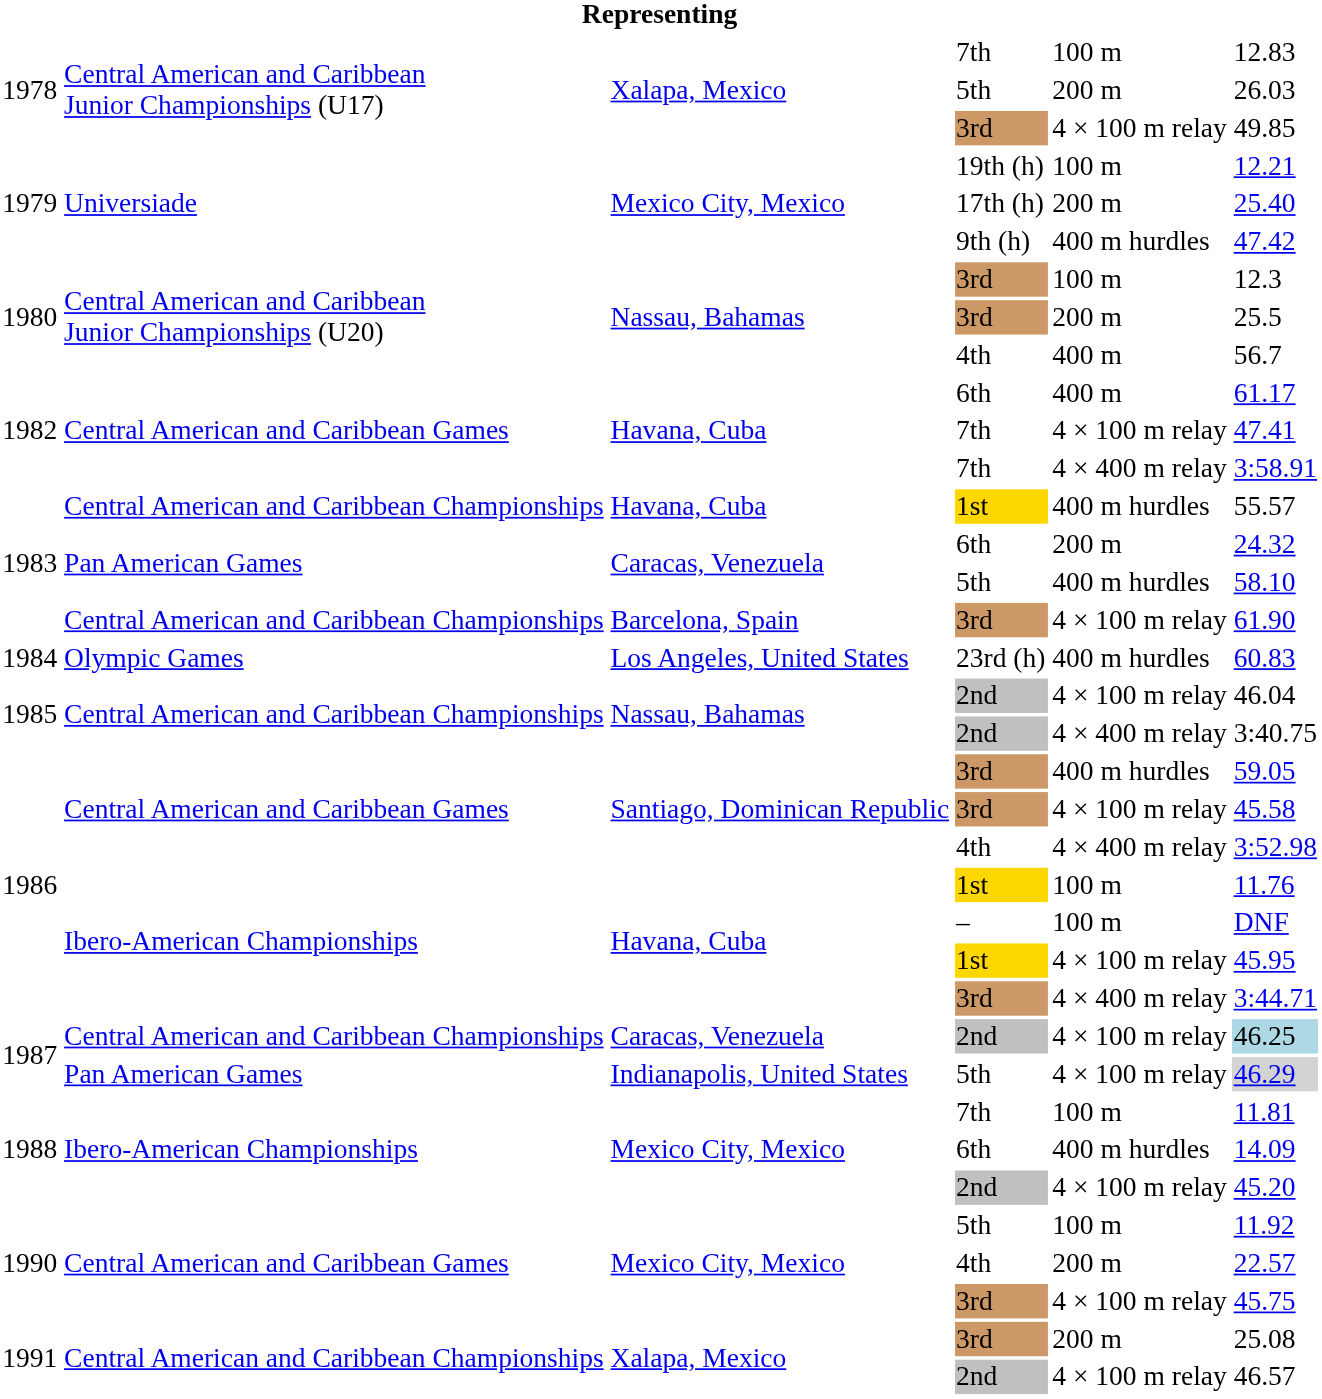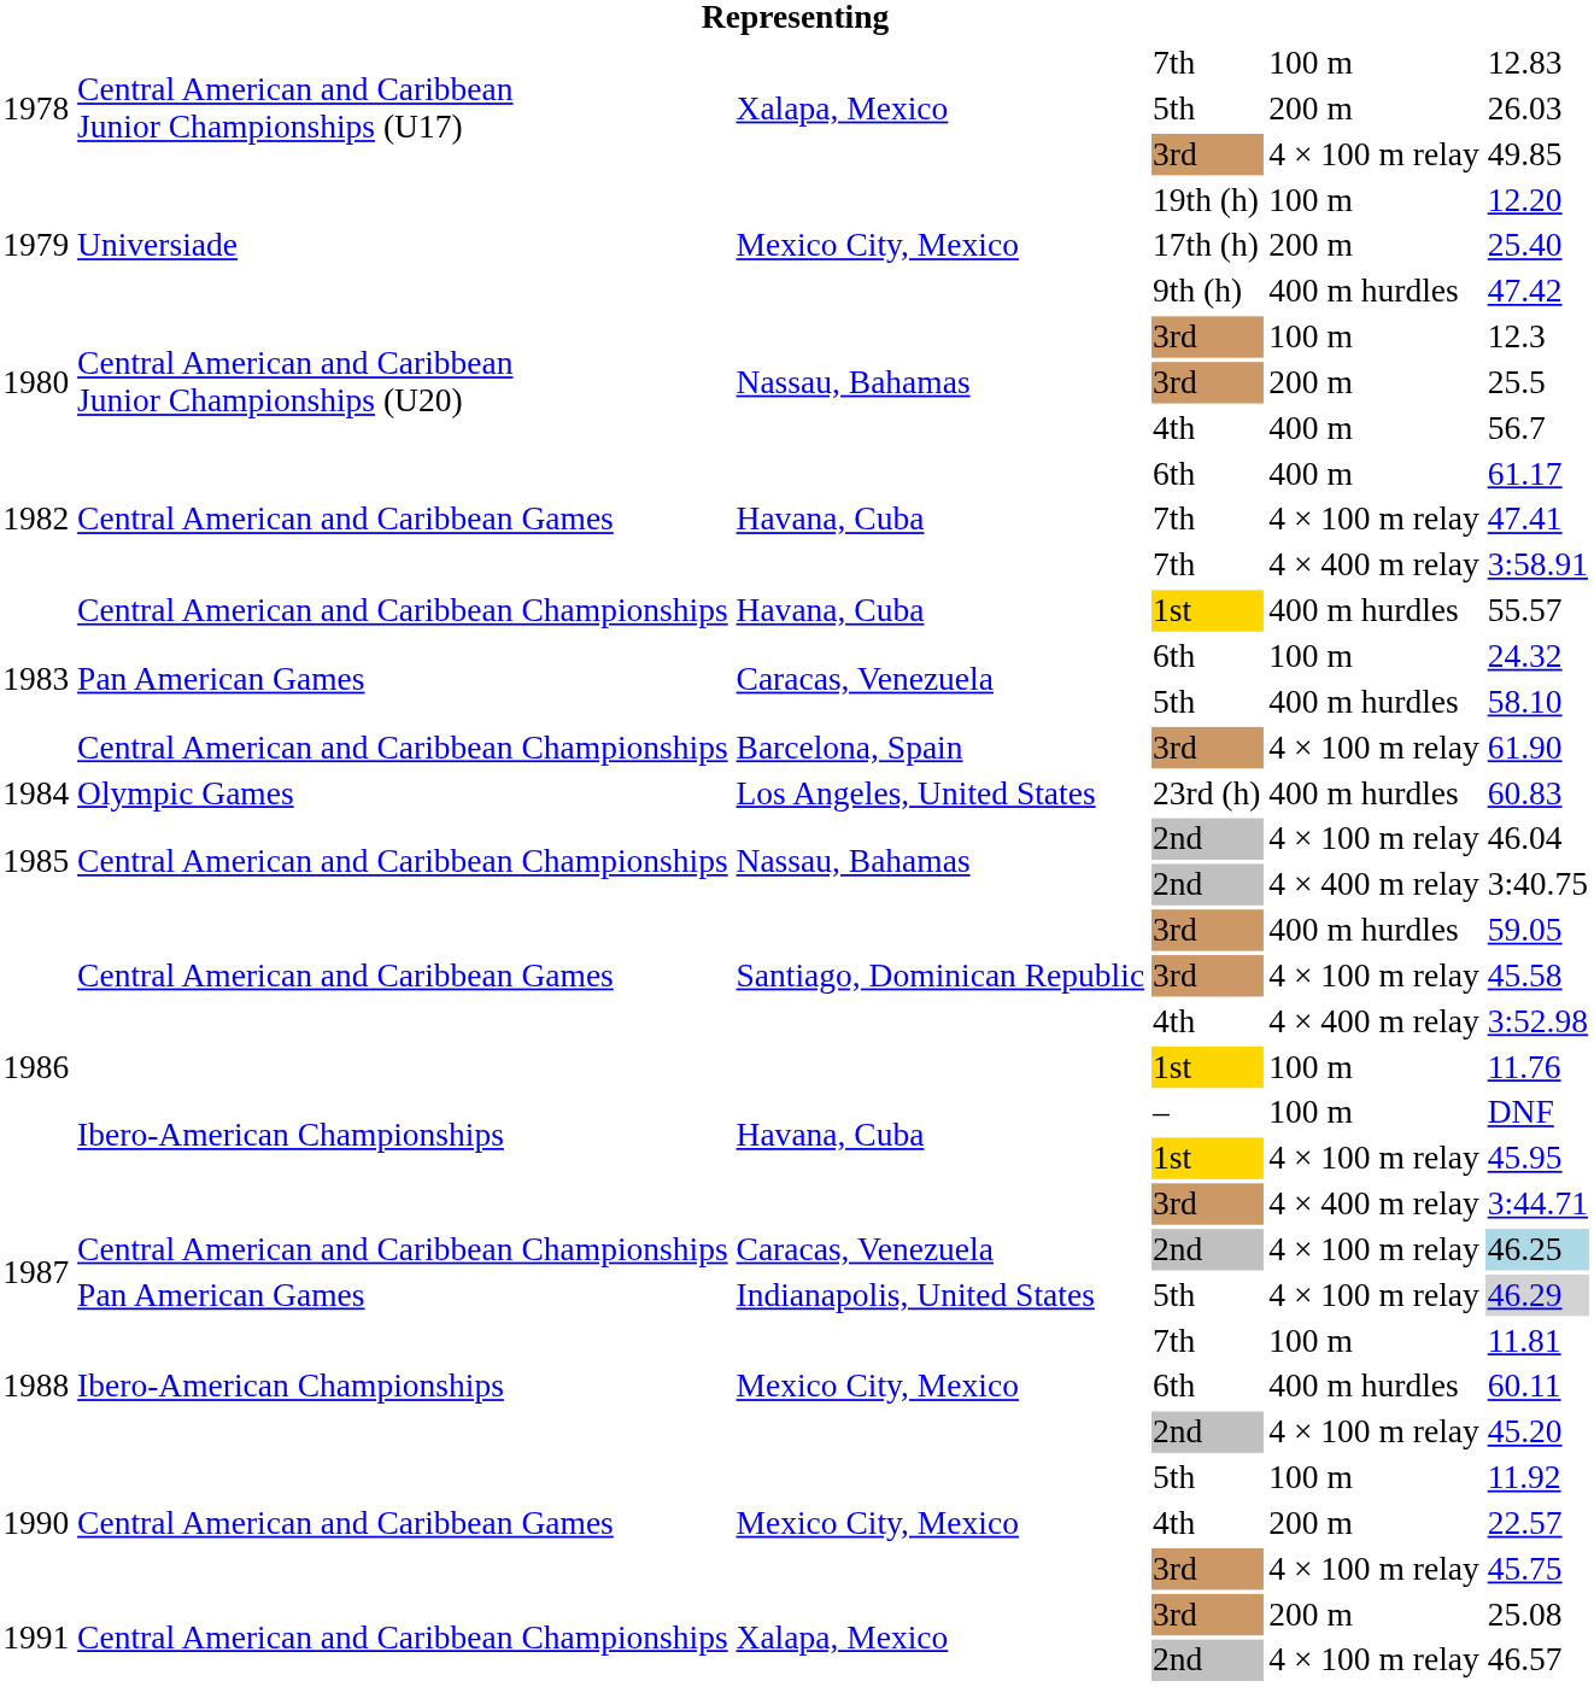 <table>
 <tr>
 <th colspan="6">Representing </th>
 </tr>
 <tr>
 <td rowspan=3>1978</td>
 <td rowspan=3><a href='#'>Central American and Caribbean<br>Junior Championships</a> (U17)</td>
 <td rowspan=3><a href='#'>Xalapa, Mexico</a></td>
 <td>7th</td>
 <td>100 m</td>
 <td>12.83</td>
 </tr>
 <tr>
 <td>5th</td>
 <td>200 m</td>
 <td>26.03</td>
 </tr>
 <tr>
 <td bgcolor=cc9966>3rd</td>
 <td>4 × 100 m relay</td>
 <td>49.85</td>
 </tr>
 <tr>
 <td rowspan=3>1979</td>
 <td rowspan=3><a href='#'>Universiade</a></td>
 <td rowspan=3><a href='#'>Mexico City, Mexico</a></td>
 <td>19th (h)</td>
 <td>100 m</td>
-<td><a href='#'>12.21</a></td>
+<td><a href='#'>12.20</a></td>
 </tr>
 <tr>
 <td>17th (h)</td>
 <td>200 m</td>
 <td><a href='#'>25.40</a></td>
 </tr>
 <tr>
 <td>9th (h)</td>
 <td>400 m hurdles</td>
 <td><a href='#'>47.42</a></td>
 </tr>
 <tr>
 <td rowspan=3>1980</td>
 <td rowspan=3><a href='#'>Central American and Caribbean<br>Junior Championships</a> (U20)</td>
 <td rowspan=3><a href='#'>Nassau, Bahamas</a></td>
 <td bgcolor=cc9966>3rd</td>
 <td>100 m</td>
 <td>12.3</td>
 </tr>
 <tr>
 <td bgcolor=cc9966>3rd</td>
 <td>200 m</td>
 <td>25.5</td>
 </tr>
 <tr>
 <td>4th</td>
 <td>400 m</td>
 <td>56.7</td>
 </tr>
 <tr>
 <td rowspan=3>1982</td>
 <td rowspan=3><a href='#'>Central American and Caribbean Games</a></td>
 <td rowspan=3><a href='#'>Havana, Cuba</a></td>
 <td>6th</td>
 <td>400 m</td>
 <td><a href='#'>61.17</a></td>
 </tr>
 <tr>
 <td>7th</td>
 <td>4 × 100 m relay</td>
 <td><a href='#'>47.41</a></td>
 </tr>
 <tr>
 <td>7th</td>
 <td>4 × 400 m relay</td>
 <td><a href='#'>3:58.91</a></td>
 </tr>
 <tr>
 <td rowspan=4>1983</td>
 <td><a href='#'>Central American and Caribbean Championships</a></td>
 <td><a href='#'>Havana, Cuba</a></td>
 <td bgcolor=gold>1st</td>
 <td>400 m hurdles</td>
 <td>55.57</td>
 </tr>
 <tr>
 <td rowspan=2><a href='#'>Pan American Games</a></td>
 <td rowspan=2><a href='#'>Caracas, Venezuela</a></td>
 <td>6th</td>
-<td>200 m</td>
+<td>100 m</td>
 <td><a href='#'>24.32</a></td>
 </tr>
 <tr>
 <td>5th</td>
 <td>400 m hurdles</td>
 <td><a href='#'>58.10</a></td>
 </tr>
 <tr>
 <td><a href='#'>Central American and Caribbean Championships</a></td>
 <td><a href='#'>Barcelona, Spain</a></td>
 <td bgcolor=cc9966>3rd</td>
 <td>4 × 100 m relay</td>
 <td><a href='#'>61.90</a></td>
 </tr>
 <tr>
 <td>1984</td>
 <td><a href='#'>Olympic Games</a></td>
 <td><a href='#'>Los Angeles, United States</a></td>
 <td>23rd (h)</td>
 <td>400 m hurdles</td>
 <td><a href='#'>60.83</a></td>
 </tr>
 <tr>
 <td rowspan=2>1985</td>
 <td rowspan=2><a href='#'>Central American and Caribbean Championships</a></td>
 <td rowspan=2><a href='#'>Nassau, Bahamas</a></td>
 <td bgcolor=silver>2nd</td>
 <td>4 × 100 m relay</td>
 <td>46.04</td>
 </tr>
 <tr>
 <td bgcolor=silver>2nd</td>
 <td>4 × 400 m relay</td>
 <td>3:40.75</td>
 </tr>
 <tr>
 <td rowspan=7>1986</td>
 <td rowspan=3><a href='#'>Central American and Caribbean Games</a></td>
 <td rowspan=3><a href='#'>Santiago, Dominican Republic</a></td>
 <td bgcolor=cc9966>3rd</td>
 <td>400 m hurdles</td>
 <td><a href='#'>59.05</a></td>
 </tr>
 <tr>
 <td bgcolor=cc9966>3rd</td>
 <td>4 × 100 m relay</td>
 <td><a href='#'>45.58</a></td>
 </tr>
 <tr>
 <td>4th</td>
 <td>4 × 400 m relay</td>
 <td><a href='#'>3:52.98</a></td>
 </tr>
 <tr>
 <td rowspan=4><a href='#'>Ibero-American Championships</a></td>
 <td rowspan=4><a href='#'>Havana, Cuba</a></td>
 <td bgcolor=gold>1st</td>
 <td>100 m</td>
 <td><a href='#'>11.76</a></td>
 </tr>
 <tr>
 <td>–</td>
 <td>100 m</td>
 <td><a href='#'>DNF</a></td>
 </tr>
 <tr>
 <td bgcolor=gold>1st</td>
 <td>4 × 100 m relay</td>
 <td><a href='#'>45.95</a></td>
 </tr>
 <tr>
 <td bgcolor=cc9966>3rd</td>
 <td>4 × 400 m relay</td>
 <td><a href='#'>3:44.71</a></td>
 </tr>
 <tr>
 <td rowspan=2>1987</td>
 <td><a href='#'>Central American and Caribbean Championships</a></td>
 <td><a href='#'>Caracas, Venezuela</a></td>
 <td bgcolor=silver>2nd</td>
 <td>4 × 100 m relay</td>
 <td style="background: lightblue;">46.25</td>
 </tr>
 <tr>
 <td><a href='#'>Pan American Games</a></td>
 <td><a href='#'>Indianapolis, United States</a></td>
 <td>5th</td>
 <td>4 × 100 m relay</td>
 <td style="background: lightgrey;"><a href='#'>46.29</a></td>
 </tr>
 <tr>
 <td rowspan=3>1988</td>
 <td rowspan=3><a href='#'>Ibero-American Championships</a></td>
 <td rowspan=3><a href='#'>Mexico City, Mexico</a></td>
 <td>7th</td>
 <td>100 m</td>
 <td><a href='#'>11.81</a></td>
 </tr>
 <tr>
 <td>6th</td>
 <td>400 m hurdles</td>
-<td><a href='#'>14.09</a></td>
+<td><a href='#'>60.11</a></td>
 </tr>
 <tr>
 <td bgcolor=silver>2nd</td>
 <td>4 × 100 m relay</td>
 <td><a href='#'>45.20</a></td>
 </tr>
 <tr>
 <td rowspan=3>1990</td>
 <td rowspan=3><a href='#'>Central American and Caribbean Games</a></td>
 <td rowspan=3><a href='#'>Mexico City, Mexico</a></td>
 <td>5th</td>
 <td>100 m</td>
 <td><a href='#'>11.92</a></td>
 </tr>
 <tr>
 <td>4th</td>
 <td>200 m</td>
 <td><a href='#'>22.57</a></td>
 </tr>
 <tr>
 <td bgcolor=cc9966>3rd</td>
 <td>4 × 100 m relay</td>
 <td><a href='#'>45.75</a></td>
 </tr>
 <tr>
 <td rowspan=2>1991</td>
 <td rowspan=2><a href='#'>Central American and Caribbean Championships</a></td>
 <td rowspan=2><a href='#'>Xalapa, Mexico</a></td>
 <td bgcolor=cc9966>3rd</td>
 <td>200 m</td>
 <td>25.08</td>
 </tr>
 <tr>
 <td bgcolor=silver>2nd</td>
 <td>4 × 100 m relay</td>
 <td>46.57</td>
 </tr>
 </table>
